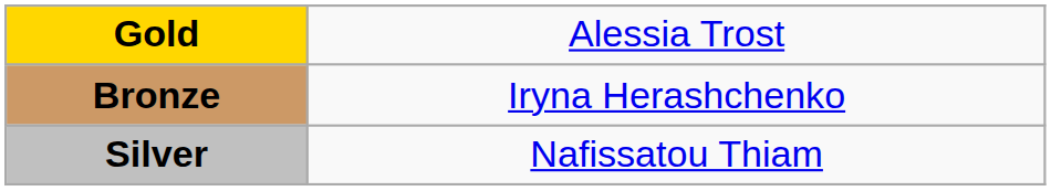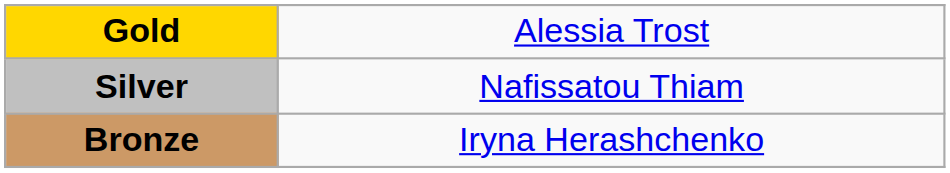 <table class="wikitable" style="text-align:center; " width="35%">
 <tr>
 <td bgcolor="gold"><strong>Gold</strong></td>
 <td><a href='#'>Alessia Trost</a><br>  <small><em></em></small></td>
 </tr>
 <tr>
+<td bgcolor="silver"><strong>Silver</strong></td>
+<td><a href='#'>Nafissatou Thiam</a><br>  <small><em></em></small></td>
+</tr>
+<tr>
 <td bgcolor="CC9966"><strong>Bronze</strong></td>
 <td><a href='#'>Iryna Herashchenko</a><br>  <small><em></em></small></td>
 </tr>
-<tr>
-<td bgcolor="silver"><strong>Silver</strong></td>
-<td><a href='#'>Nafissatou Thiam</a><br>  <small><em></em></small></td>
-</tr>
 </table>
